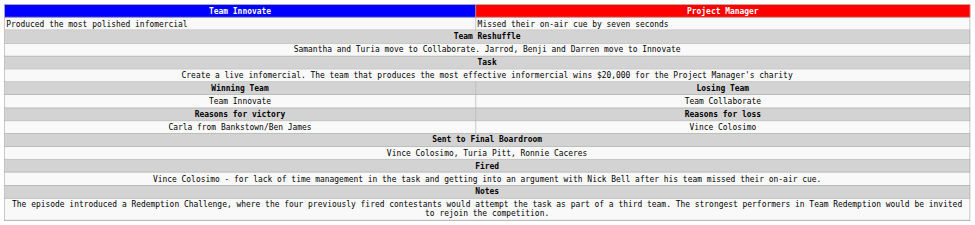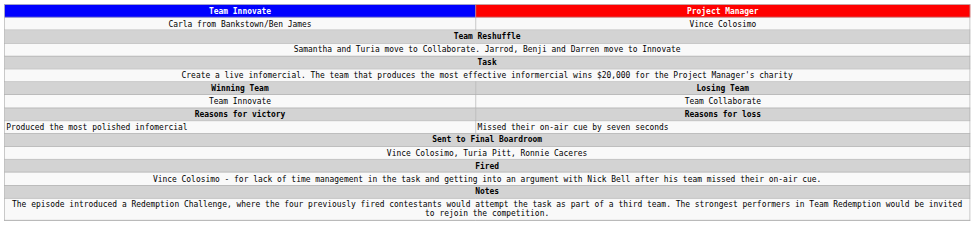 <table class="wikitable" style="text-align: center; width:100%">
 <tr>
 <th style="text-align:center; background:blue;color:white">Team Innovate </th>
 <th style="text-align:center; background:red;color:white"> Project Manager</th>
 </tr>
-<tr style="text-align: left; ">
-<td>Produced the most polished infomercial</td>
-<td>Missed their on-air cue by seven seconds</td>
+<tr>
+<td>Carla from Bankstown/Ben James</td>
+<td>Vince Colosimo</td>
 </tr>
 <tr>
 <th colspan="2" style="text-align:center; background:lightgrey;">Team Reshuffle</th>
 </tr>
 <tr>
 <td colspan="2">Samantha and Turia move to Collaborate. Jarrod, Benji and Darren move to Innovate</td>
 </tr>
 <tr>
 <th colspan="2" style="text-align:center; background:lightgrey;">Task</th>
 </tr>
 <tr>
 <td colspan="2">Create a live infomercial. The team that produces the most effective informercial wins $20,000 for the Project Manager's charity</td>
 </tr>
 <tr>
 <th style="text-align:center; background:lightgrey;">Winning Team</th>
 <th style="text-align:center; background:lightgrey;">Losing Team</th>
 </tr>
 <tr>
 <td>Team Innovate</td>
 <td>Team Collaborate</td>
 </tr>
 <tr>
 <th style="text-align:center; background:lightgrey;">Reasons for victory</th>
 <th style="text-align:center; background:lightgrey;">Reasons for loss</th>
 </tr>
-<tr>
-<td>Carla from Bankstown/Ben James</td>
-<td>Vince Colosimo</td>
+<tr style="text-align: left; ">
+<td>Produced the most polished infomercial</td>
+<td>Missed their on-air cue by seven seconds</td>
 </tr>
 <tr>
 <th colspan="2" style="text-align:center; background:lightgrey;">Sent to Final Boardroom</th>
 </tr>
 <tr>
 <td colspan="2">Vince Colosimo, Turia Pitt, Ronnie Caceres</td>
 </tr>
 <tr>
 <th colspan="2" style="text-align:center; background:lightgrey;">Fired</th>
 </tr>
 <tr>
 <td colspan="2">Vince Colosimo - for lack of time management in the task and getting into an argument with Nick Bell after his team missed their on-air cue.</td>
 </tr>
 <tr>
 <th colspan="2" style="text-align:center; background:lightgrey;">Notes</th>
 </tr>
 <tr>
 <td colspan="2">The episode introduced a Redemption Challenge, where the four previously fired contestants would attempt the task as part of a third team. The strongest performers in Team Redemption would be invited to rejoin the competition.</td>
 </tr>
 <tr>
 </tr>
 </table>
